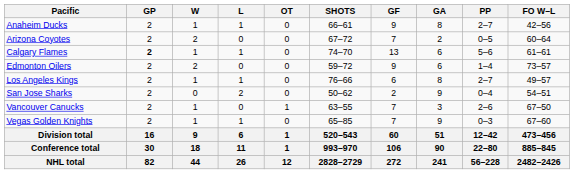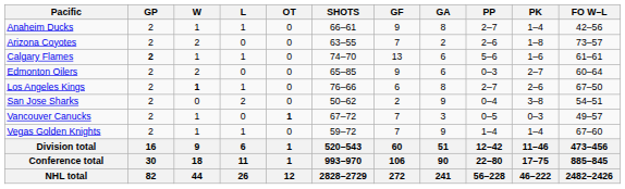 <table class="wikitable" style="text-align:center; width:65em; font-size:85%;">
 <tr>
 <th width="20%">Pacific</th>
 <th width="7.5%">GP</th>
 <th width="7.5%">W</th>
 <th width="7.5%">L</th>
 <th width="7.5%">OT</th>
 <th width="10%">SHOTS</th>
 <th width="7.5%">GF</th>
 <th width="7.5%">GA</th>
 <th width="7.5%">PP</th>
+<th width="7.5%">PK</th>
 <th width="10%">FO W–L</th>
 </tr>
 <tr>
 <td align=left><a href='#'>Anaheim Ducks</a></td>
 <td>2</td>
 <td>1</td>
 <td>1</td>
 <td>0</td>
 <td>66–61</td>
 <td>9</td>
 <td>8</td>
 <td>2–7</td>
+<td>1–4</td>
 <td>42–56</td>
 </tr>
 <tr>
 <td align=left><a href='#'>Arizona Coyotes</a></td>
 <td>2</td>
 <td>2</td>
 <td>0</td>
 <td>0</td>
-<td>67–72</td>
+<td>63–55</td>
 <td>7</td>
 <td>2</td>
-<td>0–5</td>
-<td>60–64</td>
+<td>2–6</td>
+<td>1–8</td>
+<td>73–57</td>
 </tr>
 <tr>
 <td align=left><a href='#'>Calgary Flames</a></td>
 <td><strong>2</strong></td>
 <td>1</td>
 <td>1</td>
 <td>0</td>
 <td>74–70</td>
 <td>13</td>
 <td>6</td>
 <td>5–6</td>
+<td>1–6</td>
 <td>61–61</td>
 </tr>
 <tr>
 <td align=left><a href='#'>Edmonton Oilers</a></td>
 <td>2</td>
 <td>2</td>
 <td>0</td>
 <td>0</td>
-<td>59–72</td>
+<td>65–85</td>
 <td>9</td>
 <td>6</td>
-<td>1–4</td>
-<td>73–57</td>
+<td>0–3</td>
+<td>2–7</td>
+<td>60–64</td>
 </tr>
 <tr>
 <td align=left><a href='#'>Los Angeles Kings</a></td>
 <td>2</td>
-<td>1</td>
+<td><strong>1</strong></td>
 <td>1</td>
 <td>0</td>
 <td>76–66</td>
 <td>6</td>
 <td>8</td>
 <td>2–7</td>
-<td>49–57</td>
+<td>2–6</td>
+<td>67–50</td>
 </tr>
 <tr>
 <td align=left><a href='#'>San Jose Sharks</a></td>
 <td>2</td>
 <td>0</td>
 <td>2</td>
 <td>0</td>
 <td>50–62</td>
 <td>2</td>
 <td>9</td>
 <td>0–4</td>
+<td>3–8</td>
 <td>54–51</td>
 </tr>
 <tr>
 <td align=left><a href='#'>Vancouver Canucks</a></td>
 <td>2</td>
 <td>1</td>
 <td>0</td>
-<td>1</td>
-<td>63–55</td>
+<td><strong>1</strong></td>
+<td>67–72</td>
 <td>7</td>
 <td>3</td>
-<td>2–6</td>
-<td>67–50</td>
+<td>0–5</td>
+<td>0–3</td>
+<td>49–57</td>
 </tr>
 <tr>
 <td align=left><a href='#'>Vegas Golden Knights</a></td>
 <td>2</td>
 <td>1</td>
 <td>1</td>
 <td>0</td>
-<td>65–85</td>
+<td>59–72</td>
 <td>7</td>
 <td>9</td>
-<td>0–3</td>
+<td>1–4</td>
+<td>1–4</td>
 <td>67–60</td>
 </tr>
 <tr>
 <th>Division total</th>
 <th>16</th>
 <th>9</th>
 <th>6</th>
 <th>1</th>
 <th>520–543</th>
 <th>60</th>
 <th>51</th>
 <th>12–42</th>
+<th>11–46</th>
 <th>473–456</th>
 </tr>
 <tr>
 <th>Conference total</th>
 <th>30</th>
 <th>18</th>
 <th>11</th>
 <th>1</th>
 <th>993–970</th>
 <th>106</th>
 <th>90</th>
 <th>22–80</th>
+<th>17–75</th>
 <th>885–845</th>
 </tr>
 <tr>
 <th>NHL total</th>
 <th>82</th>
 <th>44</th>
 <th>26</th>
 <th>12</th>
 <th>2828–2729</th>
 <th>272</th>
 <th>241</th>
 <th>56–228</th>
+<th>46–222</th>
 <th>2482–2426</th>
 </tr>
 </table>
